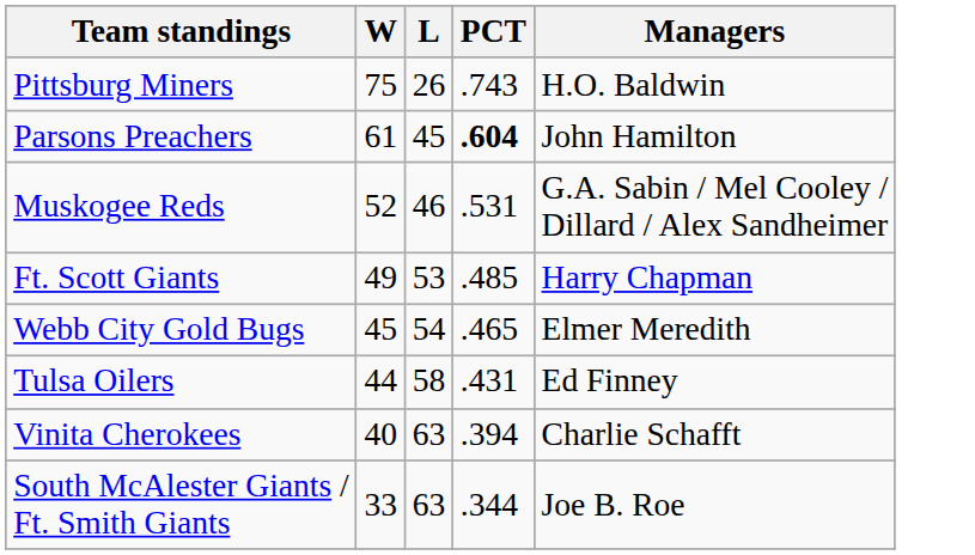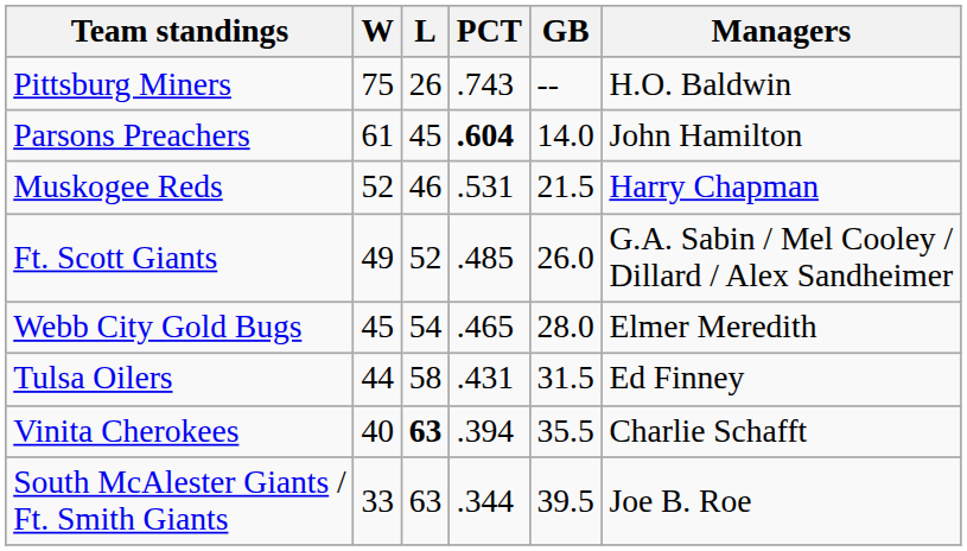 <table class="wikitable">
 <tr>
 <th>Team standings</th>
 <th>W</th>
 <th>L</th>
 <th>PCT</th>
+<th>GB</th>
 <th>Managers</th>
 </tr>
 <tr>
 <td><a href='#'>Pittsburg Miners</a></td>
 <td>75</td>
 <td>26</td>
 <td>.743</td>
+<td>--</td>
 <td>H.O. Baldwin</td>
 </tr>
 <tr>
 <td><a href='#'>Parsons Preachers</a></td>
 <td>61</td>
 <td>45</td>
 <td><strong>.604</strong></td>
+<td>14.0</td>
 <td>John Hamilton</td>
 </tr>
 <tr>
 <td><a href='#'>Muskogee Reds</a></td>
 <td>52</td>
 <td>46</td>
 <td>.531</td>
-<td>G.A. Sabin / Mel Cooley /<br> Dillard /  Alex Sandheimer</td>
+<td>21.5</td>
+<td><a href='#'>Harry Chapman</a></td>
 </tr>
 <tr>
 <td><a href='#'>Ft. Scott Giants</a></td>
 <td>49</td>
-<td>53</td>
+<td>52</td>
 <td>.485</td>
-<td><a href='#'>Harry Chapman</a></td>
+<td>26.0</td>
+<td>G.A. Sabin / Mel Cooley /<br> Dillard /  Alex Sandheimer</td>
 </tr>
 <tr>
 <td><a href='#'>Webb City Gold Bugs</a></td>
 <td>45</td>
 <td>54</td>
 <td>.465</td>
+<td>28.0</td>
 <td>Elmer Meredith</td>
 </tr>
 <tr>
 <td><a href='#'>Tulsa Oilers</a></td>
 <td>44</td>
 <td>58</td>
 <td>.431</td>
+<td>31.5</td>
 <td>Ed Finney</td>
 </tr>
 <tr>
 <td><a href='#'>Vinita Cherokees</a></td>
 <td>40</td>
-<td>63</td>
+<td><strong>63</strong></td>
 <td>.394</td>
+<td>35.5</td>
 <td>Charlie Schafft</td>
 </tr>
 <tr>
 <td><a href='#'>South McAlester Giants</a> /<br> <a href='#'>Ft. Smith Giants</a></td>
 <td>33</td>
 <td>63</td>
 <td>.344</td>
+<td>39.5</td>
 <td>Joe B. Roe</td>
 </tr>
 </table>
